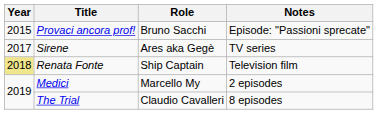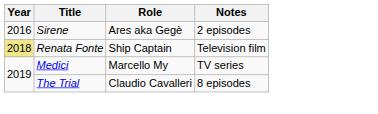 <table class="wikitable">
 <tr>
 <th>Year</th>
 <th>Title</th>
 <th>Role</th>
 <th class="unsortable">Notes</th>
 </tr>
 <tr>
-<td>2015</td>
-<td><em><a href='#'>Provaci ancora prof!</a></em></td>
-<td>Bruno Sacchi</td>
-<td>Episode: "Passioni sprecate"</td>
-</tr>
-<tr>
-<td>2017</td>
+<td>2016</td>
 <td><em>Sirene</em></td>
 <td>Ares aka Gegè</td>
-<td>TV series</td>
+<td>2 episodes</td>
 </tr>
 <tr>
 <td style="background: khaki;">2018</td>
 <td><em>Renata Fonte</em></td>
 <td>Ship Captain</td>
 <td>Television film</td>
 </tr>
 <tr>
 <td rowspan="2">2019</td>
 <td><em><a href='#'>Medici</a></em></td>
 <td>Marcello My</td>
-<td>2 episodes</td>
+<td>TV series</td>
 </tr>
 <tr>
 <td data-sort-value="Trial, The"><em><a href='#'>The Trial</a></em></td>
 <td>Claudio Cavalleri</td>
 <td>8 episodes</td>
 </tr>
 </table>
